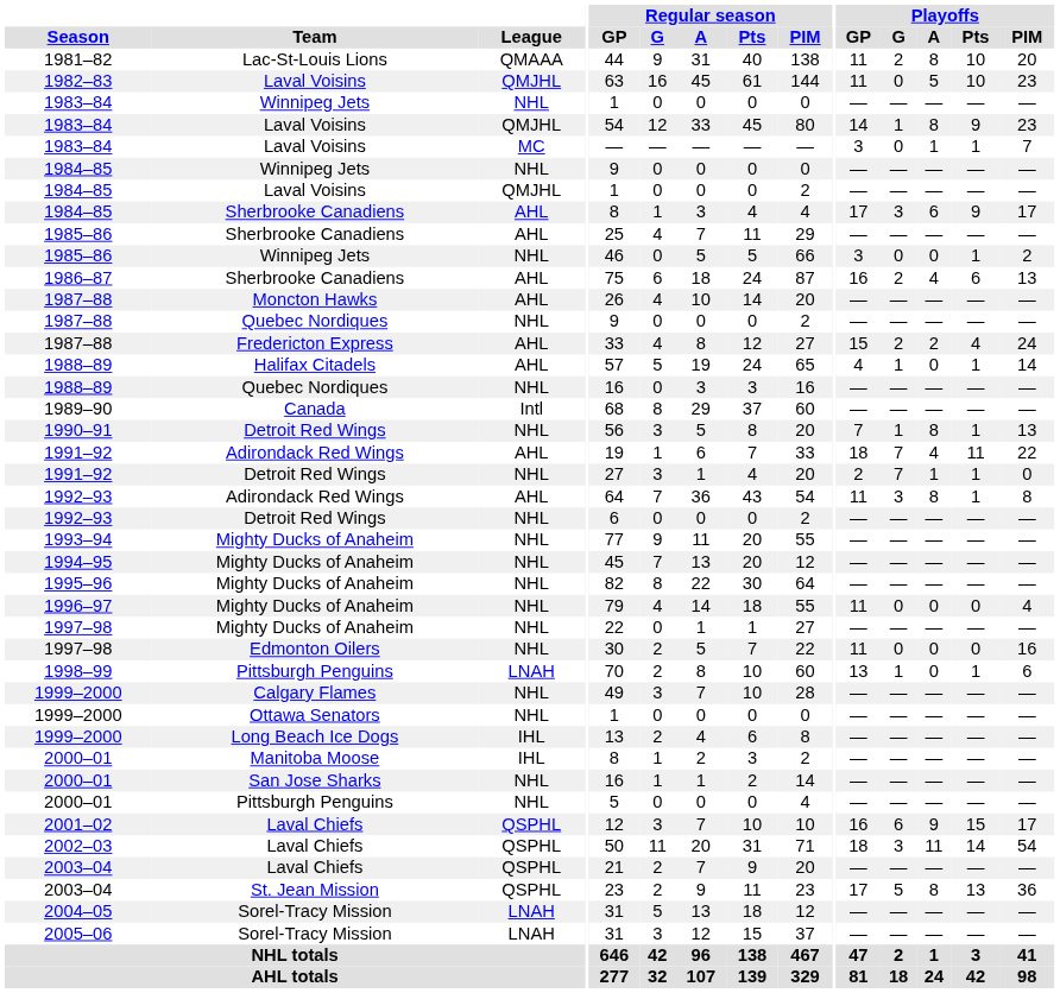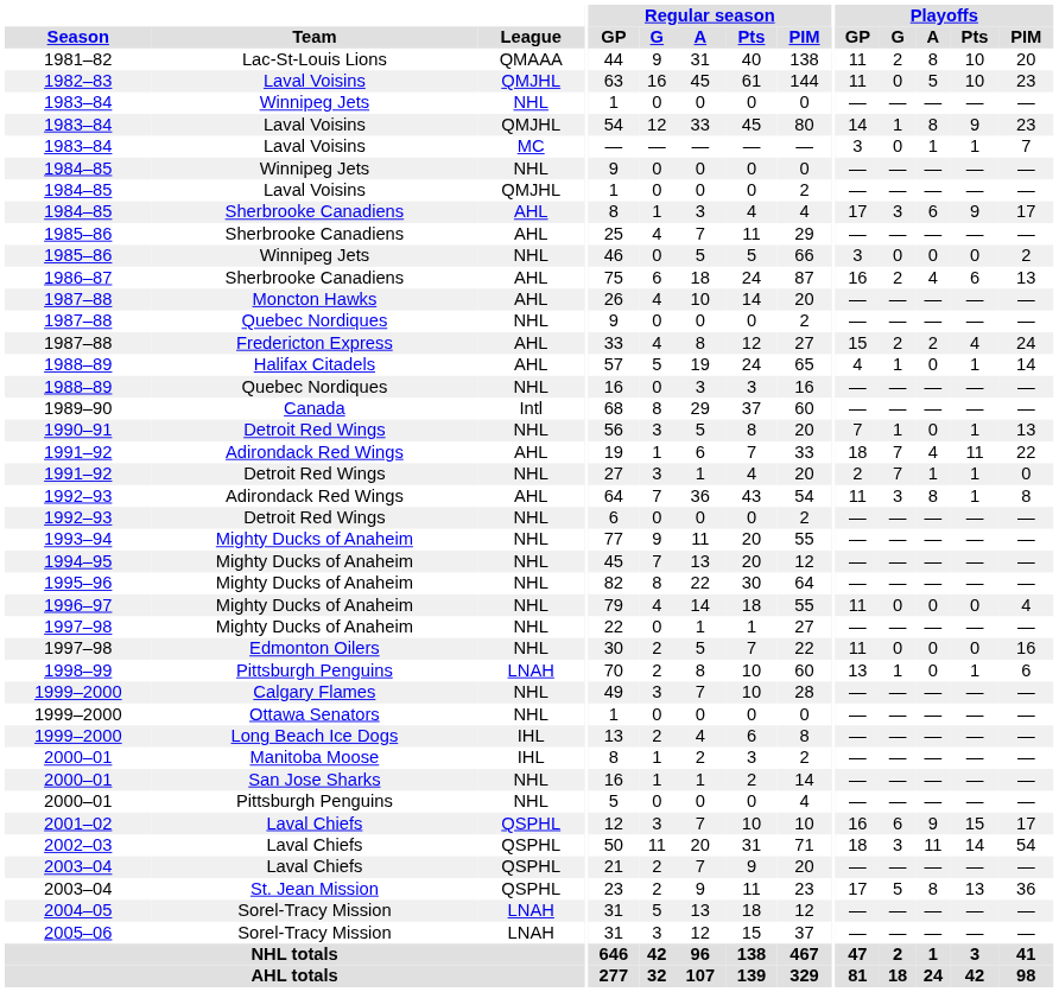 <table border="0" cellpadding="1" cellspacing="0" style="text-align:center; width:60em">
 <tr bgcolor="#e0e0e0">
 <th colspan="3" bgcolor="#ffffff"></th>
 <th rowspan="99" bgcolor="#ffffff"></th>
 <th colspan="5"><a href='#'>Regular season</a></th>
 <th rowspan="99" bgcolor="#ffffff"></th>
 <th colspan="5"><a href='#'>Playoffs</a></th>
 </tr>
 <tr bgcolor="#e0e0e0">
 <th><a href='#'>Season</a></th>
 <th>Team</th>
 <th>League</th>
 <th>GP</th>
 <th><a href='#'>G</a></th>
 <th><a href='#'>A</a></th>
 <th><a href='#'>Pts</a></th>
 <th><a href='#'>PIM</a></th>
 <th>GP</th>
 <th>G</th>
 <th>A</th>
 <th>Pts</th>
 <th>PIM</th>
 </tr>
 <tr>
 <td>1981–82</td>
 <td>Lac-St-Louis Lions</td>
 <td>QMAAA</td>
 <td>44</td>
 <td>9</td>
 <td>31</td>
 <td>40</td>
 <td>138</td>
 <td>11</td>
 <td>2</td>
 <td>8</td>
 <td>10</td>
 <td>20</td>
 </tr>
 <tr bgcolor="#f0f0f0">
 <td><a href='#'>1982–83</a></td>
 <td><a href='#'>Laval Voisins</a></td>
 <td><a href='#'>QMJHL</a></td>
 <td>63</td>
 <td>16</td>
 <td>45</td>
 <td>61</td>
 <td>144</td>
 <td>11</td>
 <td>0</td>
 <td>5</td>
 <td>10</td>
 <td>23</td>
 </tr>
 <tr>
 <td><a href='#'>1983–84</a></td>
 <td><a href='#'>Winnipeg Jets</a></td>
 <td><a href='#'>NHL</a></td>
 <td>1</td>
 <td>0</td>
 <td>0</td>
 <td>0</td>
 <td>0</td>
 <td>—</td>
 <td>—</td>
 <td>—</td>
 <td>—</td>
 <td>—</td>
 </tr>
 <tr bgcolor="#f0f0f0">
 <td><a href='#'>1983–84</a></td>
 <td>Laval Voisins</td>
 <td>QMJHL</td>
 <td>54</td>
 <td>12</td>
 <td>33</td>
 <td>45</td>
 <td>80</td>
 <td>14</td>
 <td>1</td>
 <td>8</td>
 <td>9</td>
 <td>23</td>
 </tr>
 <tr>
 <td><a href='#'>1983–84</a></td>
 <td>Laval Voisins</td>
 <td><a href='#'>MC</a></td>
 <td>—</td>
 <td>—</td>
 <td>—</td>
 <td>—</td>
 <td>—</td>
 <td>3</td>
 <td>0</td>
 <td>1</td>
 <td>1</td>
 <td>7</td>
 </tr>
 <tr bgcolor="#f0f0f0">
 <td><a href='#'>1984–85</a></td>
 <td>Winnipeg Jets</td>
 <td>NHL</td>
 <td>9</td>
 <td>0</td>
 <td>0</td>
 <td>0</td>
 <td>0</td>
 <td>—</td>
 <td>—</td>
 <td>—</td>
 <td>—</td>
 <td>—</td>
 </tr>
 <tr>
 <td><a href='#'>1984–85</a></td>
 <td>Laval Voisins</td>
 <td>QMJHL</td>
 <td>1</td>
 <td>0</td>
 <td>0</td>
 <td>0</td>
 <td>2</td>
 <td>—</td>
 <td>—</td>
 <td>—</td>
 <td>—</td>
 <td>—</td>
 </tr>
 <tr bgcolor="#f0f0f0">
 <td><a href='#'>1984–85</a></td>
 <td><a href='#'>Sherbrooke Canadiens</a></td>
 <td><a href='#'>AHL</a></td>
 <td>8</td>
 <td>1</td>
 <td>3</td>
 <td>4</td>
 <td>4</td>
 <td>17</td>
 <td>3</td>
 <td>6</td>
 <td>9</td>
 <td>17</td>
 </tr>
 <tr>
 <td><a href='#'>1985–86</a></td>
 <td>Sherbrooke Canadiens</td>
 <td>AHL</td>
 <td>25</td>
 <td>4</td>
 <td>7</td>
 <td>11</td>
 <td>29</td>
 <td>—</td>
 <td>—</td>
 <td>—</td>
 <td>—</td>
 <td>—</td>
 </tr>
 <tr bgcolor="#f0f0f0">
 <td><a href='#'>1985–86</a></td>
 <td>Winnipeg Jets</td>
 <td>NHL</td>
 <td>46</td>
 <td>0</td>
 <td>5</td>
 <td>5</td>
 <td>66</td>
 <td>3</td>
 <td>0</td>
 <td>0</td>
-<td>1</td>
+<td>0</td>
 <td>2</td>
 </tr>
 <tr>
 <td><a href='#'>1986–87</a></td>
 <td>Sherbrooke Canadiens</td>
 <td>AHL</td>
 <td>75</td>
 <td>6</td>
 <td>18</td>
 <td>24</td>
 <td>87</td>
 <td>16</td>
 <td>2</td>
 <td>4</td>
 <td>6</td>
 <td>13</td>
 </tr>
 <tr bgcolor="#f0f0f0">
 <td><a href='#'>1987–88</a></td>
 <td><a href='#'>Moncton Hawks</a></td>
 <td>AHL</td>
 <td>26</td>
 <td>4</td>
 <td>10</td>
 <td>14</td>
 <td>20</td>
 <td>—</td>
 <td>—</td>
 <td>—</td>
 <td>—</td>
 <td>—</td>
 </tr>
 <tr>
 <td><a href='#'>1987–88</a></td>
 <td><a href='#'>Quebec Nordiques</a></td>
 <td>NHL</td>
 <td>9</td>
 <td>0</td>
 <td>0</td>
 <td>0</td>
 <td>2</td>
 <td>—</td>
 <td>—</td>
 <td>—</td>
 <td>—</td>
 <td>—</td>
 </tr>
 <tr bgcolor="#f0f0f0">
 <td>1987–88</td>
 <td><a href='#'>Fredericton Express</a></td>
 <td>AHL</td>
 <td>33</td>
 <td>4</td>
 <td>8</td>
 <td>12</td>
 <td>27</td>
 <td>15</td>
 <td>2</td>
 <td>2</td>
 <td>4</td>
 <td>24</td>
 </tr>
 <tr>
 <td><a href='#'>1988–89</a></td>
 <td><a href='#'>Halifax Citadels</a></td>
 <td>AHL</td>
 <td>57</td>
 <td>5</td>
 <td>19</td>
 <td>24</td>
 <td>65</td>
 <td>4</td>
 <td>1</td>
 <td>0</td>
 <td>1</td>
 <td>14</td>
 </tr>
 <tr bgcolor="#f0f0f0">
 <td><a href='#'>1988–89</a></td>
 <td>Quebec Nordiques</td>
 <td>NHL</td>
 <td>16</td>
 <td>0</td>
 <td>3</td>
 <td>3</td>
 <td>16</td>
 <td>—</td>
 <td>—</td>
 <td>—</td>
 <td>—</td>
 <td>—</td>
 </tr>
 <tr>
 <td>1989–90</td>
 <td><a href='#'>Canada</a></td>
 <td>Intl</td>
 <td>68</td>
 <td>8</td>
 <td>29</td>
 <td>37</td>
 <td>60</td>
 <td>—</td>
 <td>—</td>
 <td>—</td>
 <td>—</td>
 <td>—</td>
 </tr>
 <tr bgcolor="#f0f0f0">
 <td><a href='#'>1990–91</a></td>
 <td><a href='#'>Detroit Red Wings</a></td>
 <td>NHL</td>
 <td>56</td>
 <td>3</td>
 <td>5</td>
 <td>8</td>
 <td>20</td>
 <td>7</td>
 <td>1</td>
-<td>8</td>
+<td>0</td>
 <td>1</td>
 <td>13</td>
 </tr>
 <tr>
 <td><a href='#'>1991–92</a></td>
 <td><a href='#'>Adirondack Red Wings</a></td>
 <td>AHL</td>
 <td>19</td>
 <td>1</td>
 <td>6</td>
 <td>7</td>
 <td>33</td>
 <td>18</td>
 <td>7</td>
 <td>4</td>
 <td>11</td>
 <td>22</td>
 </tr>
 <tr bgcolor="#f0f0f0">
 <td><a href='#'>1991–92</a></td>
 <td>Detroit Red Wings</td>
 <td>NHL</td>
 <td>27</td>
 <td>3</td>
 <td>1</td>
 <td>4</td>
 <td>20</td>
 <td>2</td>
 <td>7</td>
 <td>1</td>
 <td>1</td>
 <td>0</td>
 </tr>
 <tr>
 <td><a href='#'>1992–93</a></td>
 <td>Adirondack Red Wings</td>
 <td>AHL</td>
 <td>64</td>
 <td>7</td>
 <td>36</td>
 <td>43</td>
 <td>54</td>
 <td>11</td>
 <td>3</td>
 <td>8</td>
 <td>1</td>
 <td>8</td>
 </tr>
 <tr bgcolor="#f0f0f0">
 <td><a href='#'>1992–93</a></td>
 <td>Detroit Red Wings</td>
 <td>NHL</td>
 <td>6</td>
 <td>0</td>
 <td>0</td>
 <td>0</td>
 <td>2</td>
 <td>—</td>
 <td>—</td>
 <td>—</td>
 <td>—</td>
 <td>—</td>
 </tr>
 <tr>
 <td><a href='#'>1993–94</a></td>
 <td><a href='#'>Mighty Ducks of Anaheim</a></td>
 <td>NHL</td>
 <td>77</td>
 <td>9</td>
 <td>11</td>
 <td>20</td>
 <td>55</td>
 <td>—</td>
 <td>—</td>
 <td>—</td>
 <td>—</td>
 <td>—</td>
 </tr>
 <tr bgcolor="#f0f0f0">
 <td><a href='#'>1994–95</a></td>
 <td>Mighty Ducks of Anaheim</td>
 <td>NHL</td>
 <td>45</td>
 <td>7</td>
 <td>13</td>
 <td>20</td>
 <td>12</td>
 <td>—</td>
 <td>—</td>
 <td>—</td>
 <td>—</td>
 <td>—</td>
 </tr>
 <tr>
 <td><a href='#'>1995–96</a></td>
 <td>Mighty Ducks of Anaheim</td>
 <td>NHL</td>
 <td>82</td>
 <td>8</td>
 <td>22</td>
 <td>30</td>
 <td>64</td>
 <td>—</td>
 <td>—</td>
 <td>—</td>
 <td>—</td>
 <td>—</td>
 </tr>
 <tr bgcolor="#f0f0f0">
 <td><a href='#'>1996–97</a></td>
 <td>Mighty Ducks of Anaheim</td>
 <td>NHL</td>
 <td>79</td>
 <td>4</td>
 <td>14</td>
 <td>18</td>
 <td>55</td>
 <td>11</td>
 <td>0</td>
 <td>0</td>
 <td>0</td>
 <td>4</td>
 </tr>
 <tr>
 <td><a href='#'>1997–98</a></td>
 <td>Mighty Ducks of Anaheim</td>
 <td>NHL</td>
 <td>22</td>
 <td>0</td>
 <td>1</td>
 <td>1</td>
 <td>27</td>
 <td>—</td>
 <td>—</td>
 <td>—</td>
 <td>—</td>
 <td>—</td>
 </tr>
 <tr bgcolor="#f0f0f0">
 <td>1997–98</td>
 <td><a href='#'>Edmonton Oilers</a></td>
 <td>NHL</td>
 <td>30</td>
 <td>2</td>
 <td>5</td>
 <td>7</td>
 <td>22</td>
 <td>11</td>
 <td>0</td>
 <td>0</td>
 <td>0</td>
 <td>16</td>
 </tr>
 <tr>
 <td><a href='#'>1998–99</a></td>
 <td><a href='#'>Pittsburgh Penguins</a></td>
 <td><a href='#'>LNAH</a></td>
 <td>70</td>
 <td>2</td>
 <td>8</td>
 <td>10</td>
 <td>60</td>
 <td>13</td>
 <td>1</td>
 <td>0</td>
 <td>1</td>
 <td>6</td>
 </tr>
 <tr bgcolor="#f0f0f0">
 <td><a href='#'>1999–2000</a></td>
 <td><a href='#'>Calgary Flames</a></td>
 <td>NHL</td>
 <td>49</td>
 <td>3</td>
 <td>7</td>
 <td>10</td>
 <td>28</td>
 <td>—</td>
 <td>—</td>
 <td>—</td>
 <td>—</td>
 <td>—</td>
 </tr>
 <tr>
 <td>1999–2000</td>
 <td><a href='#'>Ottawa Senators</a></td>
 <td>NHL</td>
 <td>1</td>
 <td>0</td>
 <td>0</td>
 <td>0</td>
 <td>0</td>
 <td>—</td>
 <td>—</td>
 <td>—</td>
 <td>—</td>
 <td>—</td>
 </tr>
 <tr bgcolor="#f0f0f0">
 <td><a href='#'>1999–2000</a></td>
 <td><a href='#'>Long Beach Ice Dogs</a></td>
 <td>IHL</td>
 <td>13</td>
 <td>2</td>
 <td>4</td>
 <td>6</td>
 <td>8</td>
 <td>—</td>
 <td>—</td>
 <td>—</td>
 <td>—</td>
 <td>—</td>
 </tr>
 <tr>
 <td><a href='#'>2000–01</a></td>
 <td><a href='#'>Manitoba Moose</a></td>
 <td>IHL</td>
 <td>8</td>
 <td>1</td>
 <td>2</td>
 <td>3</td>
 <td>2</td>
 <td>—</td>
 <td>—</td>
 <td>—</td>
 <td>—</td>
 <td>—</td>
 </tr>
 <tr bgcolor="#f0f0f0">
 <td><a href='#'>2000–01</a></td>
 <td><a href='#'>San Jose Sharks</a></td>
 <td>NHL</td>
 <td>16</td>
 <td>1</td>
 <td>1</td>
 <td>2</td>
 <td>14</td>
 <td>—</td>
 <td>—</td>
 <td>—</td>
 <td>—</td>
 <td>—</td>
 </tr>
 <tr>
 <td>2000–01</td>
 <td>Pittsburgh Penguins</td>
 <td>NHL</td>
 <td>5</td>
 <td>0</td>
 <td>0</td>
 <td>0</td>
 <td>4</td>
 <td>—</td>
 <td>—</td>
 <td>—</td>
 <td>—</td>
 <td>—</td>
 </tr>
 <tr bgcolor="#f0f0f0">
 <td><a href='#'>2001–02</a></td>
 <td><a href='#'>Laval Chiefs</a></td>
 <td><a href='#'>QSPHL</a></td>
 <td>12</td>
 <td>3</td>
 <td>7</td>
 <td>10</td>
 <td>10</td>
 <td>16</td>
 <td>6</td>
 <td>9</td>
 <td>15</td>
 <td>17</td>
 </tr>
 <tr>
 <td><a href='#'>2002–03</a></td>
 <td>Laval Chiefs</td>
 <td>QSPHL</td>
 <td>50</td>
 <td>11</td>
 <td>20</td>
 <td>31</td>
 <td>71</td>
 <td>18</td>
 <td>3</td>
 <td>11</td>
 <td>14</td>
 <td>54</td>
 </tr>
 <tr bgcolor="#f0f0f0">
 <td><a href='#'>2003–04</a></td>
 <td>Laval Chiefs</td>
 <td>QSPHL</td>
 <td>21</td>
 <td>2</td>
 <td>7</td>
 <td>9</td>
 <td>20</td>
 <td>—</td>
 <td>—</td>
 <td>—</td>
 <td>—</td>
 <td>—</td>
 </tr>
 <tr>
 <td>2003–04</td>
 <td><a href='#'>St. Jean Mission</a></td>
 <td>QSPHL</td>
 <td>23</td>
 <td>2</td>
 <td>9</td>
 <td>11</td>
 <td>23</td>
 <td>17</td>
 <td>5</td>
 <td>8</td>
 <td>13</td>
 <td>36</td>
 </tr>
 <tr bgcolor="#f0f0f0">
 <td><a href='#'>2004–05</a></td>
 <td>Sorel-Tracy Mission</td>
 <td><a href='#'>LNAH</a></td>
 <td>31</td>
 <td>5</td>
 <td>13</td>
 <td>18</td>
 <td>12</td>
 <td>—</td>
 <td>—</td>
 <td>—</td>
 <td>—</td>
 <td>—</td>
 </tr>
 <tr>
 <td><a href='#'>2005–06</a></td>
 <td>Sorel-Tracy Mission</td>
 <td>LNAH</td>
 <td>31</td>
 <td>3</td>
 <td>12</td>
 <td>15</td>
 <td>37</td>
 <td>—</td>
 <td>—</td>
 <td>—</td>
 <td>—</td>
 <td>—</td>
 </tr>
 <tr bgcolor="#e0e0e0">
 <th colspan="3">NHL totals</th>
 <th>646</th>
 <th>42</th>
 <th>96</th>
 <th>138</th>
 <th>467</th>
 <th>47</th>
 <th>2</th>
 <th>1</th>
 <th>3</th>
 <th>41</th>
 </tr>
 <tr bgcolor="#e0e0e0">
 <th colspan="3">AHL totals</th>
 <th>277</th>
 <th>32</th>
 <th>107</th>
 <th>139</th>
 <th>329</th>
 <th>81</th>
 <th>18</th>
 <th>24</th>
 <th>42</th>
 <th>98</th>
 </tr>
 </table>
